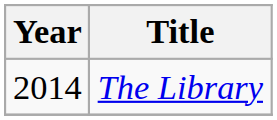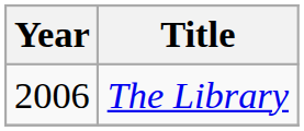 <table class="wikitable">
 <tr>
 <th>Year</th>
 <th>Title</th>
 </tr>
 <tr>
-<td>2014</td>
+<td>2006</td>
 <td><em><a href='#'>The Library</a></em></td>
 </tr>
 <tr>
 </tr>
 </table>
